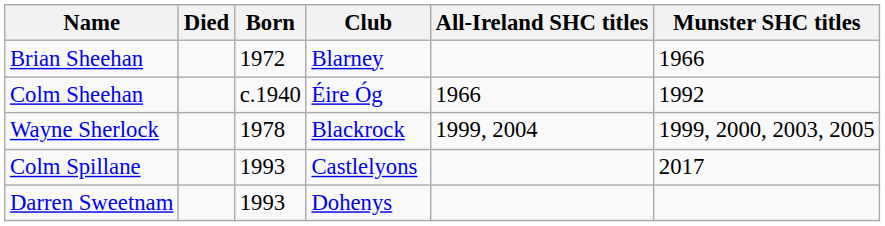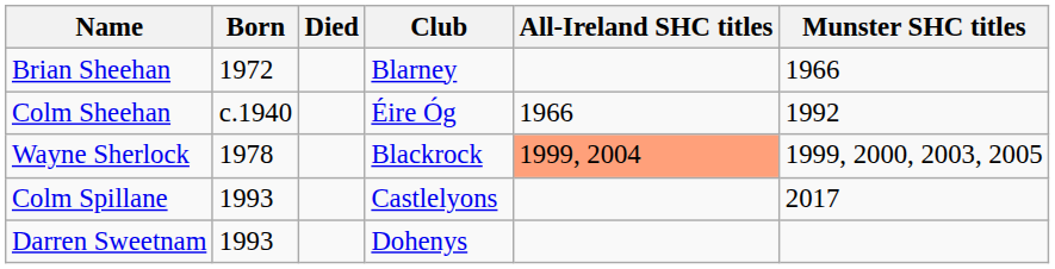 <table align=top class="wikitable">
 <tr>
 <th>Name</th>
+<th>Born</th>
 <th>Died</th>
-<th>Born</th>
 <th width=80>Club</th>
 <th colspan=1>All-Ireland SHC titles</th>
 <th colspan=1>Munster SHC titles</th>
 </tr>
 <tr>
 <td><a href='#'>Brian Sheehan</a></td>
+<td>1972</td>
 <td></td>
-<td>1972</td>
 <td><a href='#'>Blarney</a></td>
 <td></td>
 <td>1966</td>
 </tr>
 <tr>
 <td><a href='#'>Colm Sheehan</a></td>
+<td>c.1940</td>
 <td></td>
-<td>c.1940</td>
 <td><a href='#'>Éire Óg</a></td>
 <td>1966</td>
 <td>1992</td>
 </tr>
 <tr>
 <td><a href='#'>Wayne Sherlock</a></td>
+<td>1978</td>
 <td></td>
-<td>1978</td>
 <td><a href='#'>Blackrock</a></td>
-<td>1999, 2004</td>
+<td style="background: lightsalmon;">1999, 2004</td>
 <td>1999, 2000, 2003, 2005</td>
 </tr>
 <tr>
 <td><a href='#'>Colm Spillane</a></td>
+<td>1993</td>
 <td></td>
-<td>1993</td>
 <td><a href='#'>Castlelyons</a></td>
 <td></td>
 <td>2017</td>
 </tr>
 <tr>
 <td><a href='#'>Darren Sweetnam</a></td>
+<td>1993</td>
 <td></td>
-<td>1993</td>
 <td><a href='#'>Dohenys</a></td>
 <td></td>
 <td></td>
 </tr>
 </table>
